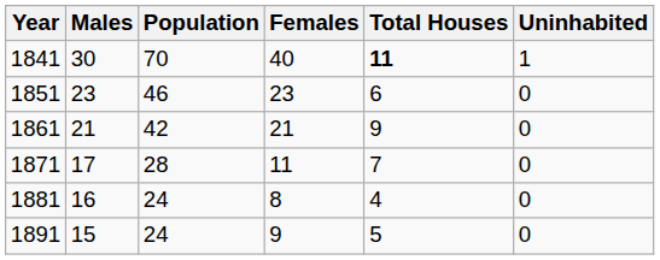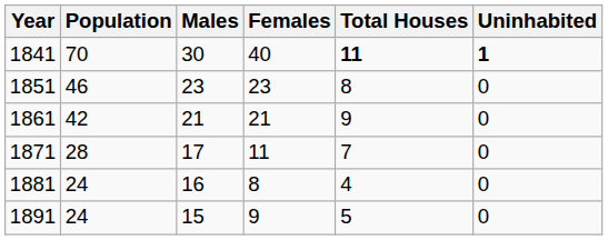 <table class="wikitable">
 <tr>
 <th>Year</th>
+<th>Population</th>
 <th>Males</th>
-<th>Population</th>
 <th>Females</th>
 <th>Total Houses</th>
 <th>Uninhabited</th>
 </tr>
 <tr>
 <td>1841</td>
+<td>70</td>
 <td>30</td>
-<td>70</td>
 <td>40</td>
 <td><strong>11</strong></td>
-<td>1</td>
+<td><strong>1</strong></td>
 </tr>
 <tr>
 <td>1851</td>
-<td>23</td>
 <td>46</td>
 <td>23</td>
-<td>6</td>
+<td>23</td>
+<td>8</td>
 <td>0</td>
 </tr>
 <tr>
 <td>1861</td>
+<td>42</td>
 <td>21</td>
-<td>42</td>
 <td>21</td>
 <td>9</td>
 <td>0</td>
 </tr>
 <tr>
 <td>1871</td>
+<td>28</td>
 <td>17</td>
-<td>28</td>
 <td>11</td>
 <td>7</td>
 <td>0</td>
 </tr>
 <tr>
 <td>1881</td>
+<td>24</td>
 <td>16</td>
-<td>24</td>
 <td>8</td>
 <td>4</td>
 <td>0</td>
 </tr>
 <tr>
 <td>1891</td>
+<td>24</td>
 <td>15</td>
-<td>24</td>
 <td>9</td>
 <td>5</td>
 <td>0</td>
 </tr>
 </table>
